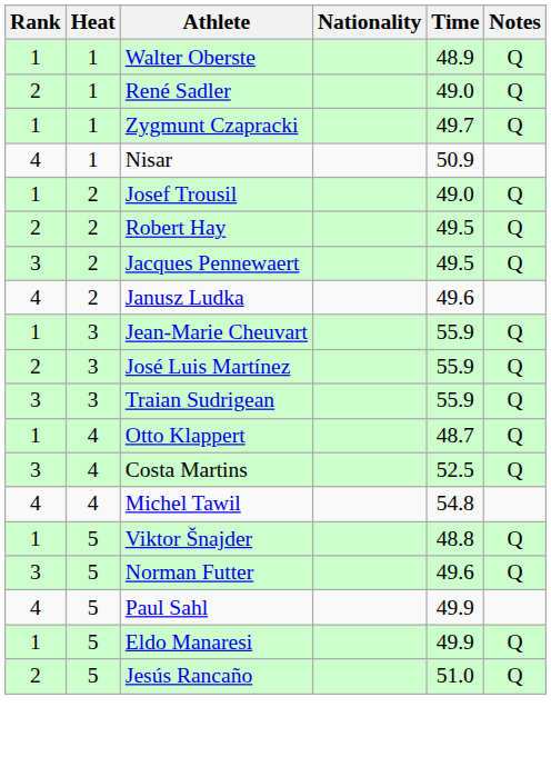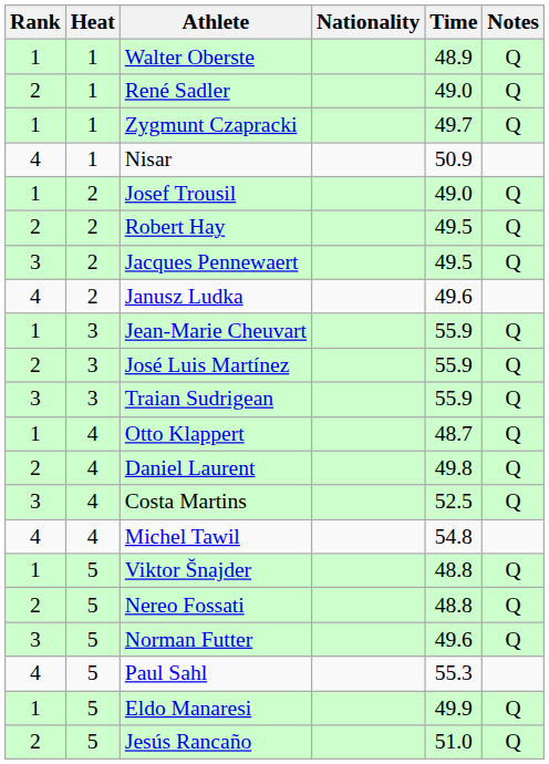 <table class="wikitable sortable" style="text-align:center">
 <tr>
 <th>Rank</th>
 <th>Heat</th>
 <th>Athlete</th>
 <th>Nationality</th>
 <th>Time</th>
 <th>Notes</th>
 </tr>
 <tr bgcolor=ccffcc>
 <td>1</td>
 <td>1</td>
 <td align=left><a href='#'>Walter Oberste</a></td>
 <td align=left></td>
 <td>48.9</td>
 <td>Q</td>
 </tr>
 <tr bgcolor=ccffcc>
 <td>2</td>
 <td>1</td>
 <td align=left><a href='#'>René Sadler</a></td>
 <td align=left></td>
 <td>49.0</td>
 <td>Q</td>
 </tr>
 <tr bgcolor=ccffcc>
 <td>1</td>
 <td>1</td>
 <td align=left><a href='#'>Zygmunt Czapracki</a></td>
 <td align=left></td>
 <td>49.7</td>
 <td>Q</td>
 </tr>
 <tr>
 <td>4</td>
 <td>1</td>
 <td align=left>Nisar</td>
 <td align=left></td>
 <td>50.9</td>
 <td></td>
 </tr>
 <tr bgcolor=ccffcc>
 <td>1</td>
 <td>2</td>
 <td align=left><a href='#'>Josef Trousil</a></td>
 <td align=left></td>
 <td>49.0</td>
 <td>Q</td>
 </tr>
 <tr bgcolor=ccffcc>
 <td>2</td>
 <td>2</td>
 <td align=left><a href='#'>Robert Hay</a></td>
 <td align=left></td>
 <td>49.5</td>
 <td>Q</td>
 </tr>
 <tr bgcolor=ccffcc>
 <td>3</td>
 <td>2</td>
 <td align=left><a href='#'>Jacques Pennewaert</a></td>
 <td align=left></td>
 <td>49.5</td>
 <td>Q</td>
 </tr>
 <tr>
 <td>4</td>
 <td>2</td>
 <td align=left><a href='#'>Janusz Ludka</a></td>
 <td align=left></td>
 <td>49.6</td>
 <td></td>
 </tr>
 <tr bgcolor=ccffcc>
 <td>1</td>
 <td>3</td>
 <td align=left><a href='#'>Jean-Marie Cheuvart</a></td>
 <td align=left></td>
 <td>55.9</td>
 <td>Q</td>
 </tr>
 <tr bgcolor=ccffcc>
 <td>2</td>
 <td>3</td>
 <td align=left><a href='#'>José Luis Martínez</a></td>
 <td align=left></td>
 <td>55.9</td>
 <td>Q</td>
 </tr>
 <tr bgcolor=ccffcc>
 <td>3</td>
 <td>3</td>
 <td align=left><a href='#'>Traian Sudrigean</a></td>
 <td align=left></td>
 <td>55.9</td>
 <td>Q</td>
 </tr>
 <tr bgcolor=ccffcc>
 <td>1</td>
 <td>4</td>
 <td align=left><a href='#'>Otto Klappert</a></td>
 <td align=left></td>
 <td>48.7</td>
 <td>Q</td>
 </tr>
 <tr bgcolor=ccffcc>
+<td>2</td>
+<td>4</td>
+<td align=left><a href='#'>Daniel Laurent</a></td>
+<td align=left></td>
+<td>49.8</td>
+<td>Q</td>
+</tr>
+<tr bgcolor=ccffcc>
 <td>3</td>
 <td>4</td>
 <td align=left>Costa Martins</td>
 <td align=left></td>
 <td>52.5</td>
 <td>Q</td>
 </tr>
 <tr>
 <td>4</td>
 <td>4</td>
 <td align=left><a href='#'>Michel Tawil</a></td>
 <td align=left></td>
 <td>54.8</td>
 <td></td>
 </tr>
 <tr bgcolor=ccffcc>
 <td>1</td>
 <td>5</td>
 <td align=left><a href='#'>Viktor Šnajder</a></td>
 <td align=left></td>
 <td>48.8</td>
 <td>Q</td>
 </tr>
 <tr bgcolor=ccffcc>
+<td>2</td>
+<td>5</td>
+<td align=left><a href='#'>Nereo Fossati</a></td>
+<td align=left></td>
+<td>48.8</td>
+<td>Q</td>
+</tr>
+<tr bgcolor=ccffcc>
 <td>3</td>
 <td>5</td>
 <td align=left><a href='#'>Norman Futter</a></td>
 <td align=left></td>
 <td>49.6</td>
 <td>Q</td>
 </tr>
 <tr>
 <td>4</td>
 <td>5</td>
 <td align=left><a href='#'>Paul Sahl</a></td>
 <td align=left></td>
-<td>49.9</td>
+<td>55.3</td>
 <td></td>
 </tr>
 <tr bgcolor=ccffcc>
 <td>1</td>
 <td>5</td>
 <td align=left><a href='#'>Eldo Manaresi</a></td>
 <td align=left></td>
 <td>49.9</td>
 <td>Q</td>
 </tr>
 <tr bgcolor=ccffcc>
 <td>2</td>
 <td>5</td>
 <td align=left><a href='#'>Jesús Rancaño</a></td>
 <td align=left></td>
 <td>51.0</td>
 <td>Q</td>
 </tr>
 </table>
